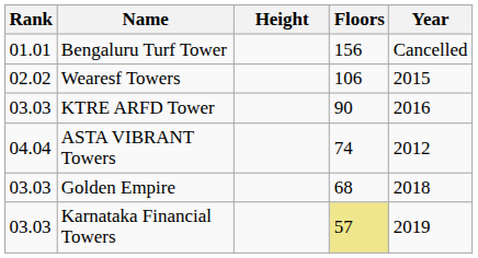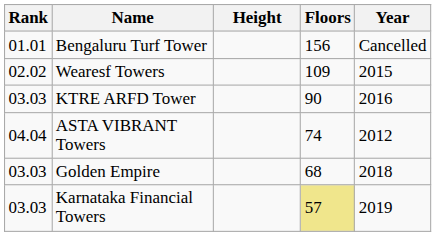 <table class="wikitable sortable">
 <tr>
 <th>Rank</th>
 <th width="145">Name</th>
 <th width="75">Height</th>
 <th>Floors</th>
 <th>Year</th>
 </tr>
 <tr>
 <td><span>01.0</span>1</td>
 <td>Bengaluru Turf Tower</td>
 <td></td>
 <td>156</td>
 <td>Cancelled</td>
 </tr>
 <tr>
 <td><span>02.0</span>2</td>
 <td>Wearesf Towers</td>
 <td></td>
-<td>106</td>
+<td>109</td>
 <td>2015</td>
 </tr>
 <tr>
 <td><span>03.0</span>3</td>
 <td>KTRE ARFD Tower</td>
 <td></td>
 <td>90</td>
 <td>2016</td>
 </tr>
 <tr>
 <td><span>04.0</span>4</td>
 <td>ASTA VIBRANT Towers</td>
 <td></td>
 <td>74</td>
 <td>2012</td>
 </tr>
 <tr>
 <td><span>03.0</span>3</td>
 <td>Golden Empire</td>
 <td></td>
 <td>68</td>
 <td>2018</td>
 </tr>
 <tr>
 <td><span>03.0</span>3</td>
 <td>Karnataka Financial Towers</td>
 <td></td>
 <td style="background: khaki;">57</td>
 <td>2019</td>
 </tr>
 </table>
